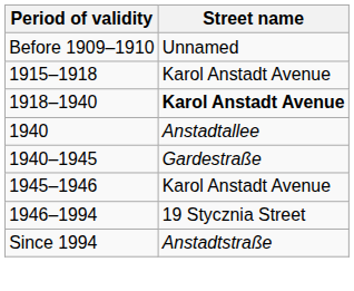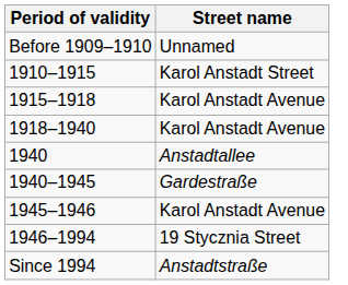 <table class="wikitable">
 <tr>
 <th>Period of validity</th>
 <th>Street name</th>
 </tr>
 <tr>
 <td>Before 1909–1910</td>
 <td>Unnamed</td>
 </tr>
 <tr>
+<td>1910–1915</td>
+<td>Karol Anstadt Street</td>
+</tr>
+<tr>
 <td>1915–1918</td>
 <td>Karol Anstadt Avenue</td>
 </tr>
 <tr>
 <td>1918–1940</td>
-<td><strong>Karol Anstadt Avenue</strong></td>
+<td>Karol Anstadt Avenue</td>
 </tr>
 <tr>
 <td>1940</td>
 <td><em>Anstadtallee</em></td>
 </tr>
 <tr>
 <td>1940–1945</td>
 <td><em>Gardestraße</em></td>
 </tr>
 <tr>
 <td>1945–1946</td>
 <td>Karol Anstadt Avenue</td>
 </tr>
 <tr>
 <td>1946–1994</td>
 <td>19 Stycznia Street</td>
 </tr>
 <tr>
 <td>Since 1994</td>
 <td><em>Anstadtstraße</em></td>
 </tr>
 </table>
